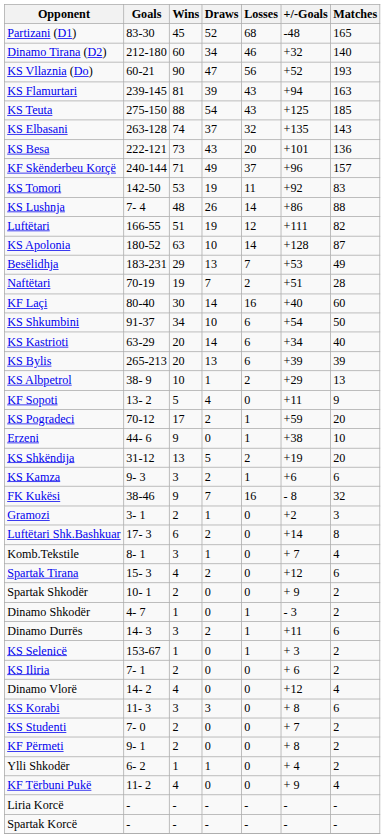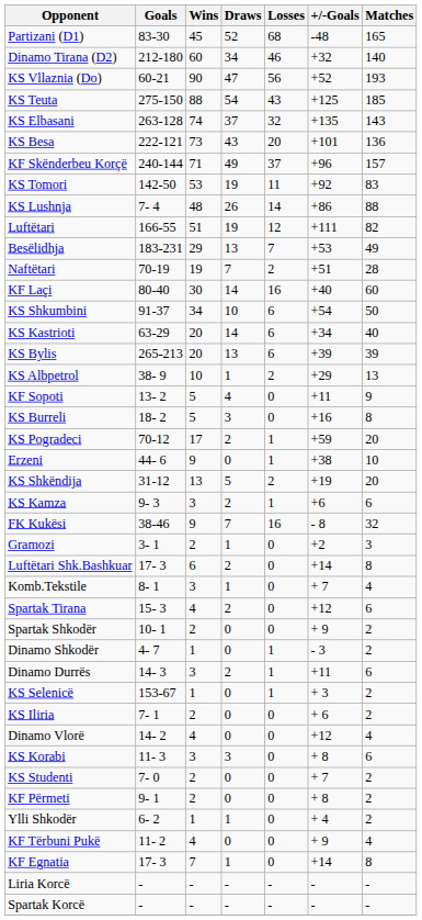 <table class="wikitable">
 <tr>
 <th>Opponent</th>
 <th>Goals</th>
 <th>Wins</th>
 <th>Draws</th>
 <th>Losses</th>
 <th>+/-Goals</th>
 <th>Matches</th>
 </tr>
 <tr>
 <td><a href='#'>Partizani</a> (<a href='#'>D1</a>)</td>
 <td>83-30</td>
 <td>45</td>
 <td>52</td>
 <td>68</td>
 <td>-48</td>
 <td>165</td>
 </tr>
 <tr>
 <td><a href='#'>Dinamo Tirana</a> (<a href='#'>D2</a>)</td>
 <td>212-180</td>
 <td>60</td>
 <td>34</td>
 <td>46</td>
 <td>+32</td>
 <td>140</td>
 </tr>
 <tr>
 <td><a href='#'>KS Vllaznia</a> (<a href='#'>Do</a>)</td>
 <td>60-21</td>
 <td>90</td>
 <td>47</td>
 <td>56</td>
 <td>+52</td>
 <td>193</td>
-</tr>
-<tr>
-<td><a href='#'>KS Flamurtari</a></td>
-<td>239-145</td>
-<td>81</td>
-<td>39</td>
-<td>43</td>
-<td>+94</td>
-<td>163</td>
 </tr>
 <tr>
 <td><a href='#'>KS Teuta</a></td>
 <td>275-150</td>
 <td>88</td>
 <td>54</td>
 <td>43</td>
 <td>+125</td>
 <td>185</td>
 </tr>
 <tr>
 <td><a href='#'>KS Elbasani</a></td>
 <td>263-128</td>
 <td>74</td>
 <td>37</td>
 <td>32</td>
 <td>+135</td>
 <td>143</td>
 </tr>
 <tr>
 <td><a href='#'>KS Besa</a></td>
 <td>222-121</td>
 <td>73</td>
 <td>43</td>
 <td>20</td>
 <td>+101</td>
 <td>136</td>
 </tr>
 <tr>
 <td><a href='#'>KF Skënderbeu Korçë</a></td>
 <td>240-144</td>
 <td>71</td>
 <td>49</td>
 <td>37</td>
 <td>+96</td>
 <td>157</td>
 </tr>
 <tr>
 <td><a href='#'>KS Tomori</a></td>
 <td>142-50</td>
 <td>53</td>
 <td>19</td>
 <td>11</td>
 <td>+92</td>
 <td>83</td>
 </tr>
 <tr>
 <td><a href='#'>KS Lushnja</a></td>
 <td>7- 4</td>
 <td>48</td>
 <td>26</td>
 <td>14</td>
 <td>+86</td>
 <td>88</td>
 </tr>
 <tr>
 <td><a href='#'>Luftëtari</a></td>
 <td>166-55</td>
 <td>51</td>
 <td>19</td>
 <td>12</td>
 <td>+111</td>
 <td>82</td>
-</tr>
-<tr>
-<td><a href='#'>KS Apolonia</a></td>
-<td>180-52</td>
-<td>63</td>
-<td>10</td>
-<td>14</td>
-<td>+128</td>
-<td>87</td>
 </tr>
 <tr>
 <td><a href='#'>Besëlidhja</a></td>
 <td>183-231</td>
 <td>29</td>
 <td>13</td>
 <td>7</td>
 <td>+53</td>
 <td>49</td>
 </tr>
 <tr>
 <td><a href='#'>Naftëtari</a></td>
 <td>70-19</td>
 <td>19</td>
 <td>7</td>
 <td>2</td>
 <td>+51</td>
 <td>28</td>
 </tr>
 <tr>
 <td><a href='#'>KF Laçi</a></td>
 <td>80-40</td>
 <td>30</td>
 <td>14</td>
 <td>16</td>
 <td>+40</td>
 <td>60</td>
 </tr>
 <tr>
 <td><a href='#'>KS Shkumbini</a></td>
 <td>91-37</td>
 <td>34</td>
 <td>10</td>
 <td>6</td>
 <td>+54</td>
 <td>50</td>
 </tr>
 <tr>
 <td><a href='#'>KS Kastrioti</a></td>
 <td>63-29</td>
 <td>20</td>
 <td>14</td>
 <td>6</td>
 <td>+34</td>
 <td>40</td>
 </tr>
 <tr>
 <td><a href='#'>KS Bylis</a></td>
 <td>265-213</td>
 <td>20</td>
 <td>13</td>
 <td>6</td>
 <td>+39</td>
 <td>39</td>
 </tr>
 <tr>
 <td><a href='#'>KS Albpetrol</a></td>
 <td>38- 9</td>
 <td>10</td>
 <td>1</td>
 <td>2</td>
 <td>+29</td>
 <td>13</td>
 </tr>
 <tr>
 <td><a href='#'>KF Sopoti</a></td>
 <td>13- 2</td>
 <td>5</td>
 <td>4</td>
 <td>0</td>
 <td>+11</td>
 <td>9</td>
+</tr>
+<tr>
+<td><a href='#'>KS Burreli</a></td>
+<td>18- 2</td>
+<td>5</td>
+<td>3</td>
+<td>0</td>
+<td>+16</td>
+<td>8</td>
 </tr>
 <tr>
 <td><a href='#'>KS Pogradeci</a></td>
 <td>70-12</td>
 <td>17</td>
 <td>2</td>
 <td>1</td>
 <td>+59</td>
 <td>20</td>
 </tr>
 <tr>
 <td><a href='#'>Erzeni</a></td>
 <td>44- 6</td>
 <td>9</td>
 <td>0</td>
 <td>1</td>
 <td>+38</td>
 <td>10</td>
 </tr>
 <tr>
 <td><a href='#'>KS Shkëndija</a></td>
 <td>31-12</td>
 <td>13</td>
 <td>5</td>
 <td>2</td>
 <td>+19</td>
 <td>20</td>
 </tr>
 <tr>
 <td><a href='#'>KS Kamza</a></td>
 <td>9- 3</td>
 <td>3</td>
 <td>2</td>
 <td>1</td>
 <td>+6</td>
 <td>6</td>
 </tr>
 <tr>
 <td><a href='#'>FK Kukësi</a></td>
 <td>38-46</td>
 <td>9</td>
 <td>7</td>
 <td>16</td>
 <td>- 8</td>
 <td>32</td>
 </tr>
 <tr>
 <td><a href='#'>Gramozi</a></td>
 <td>3- 1</td>
 <td>2</td>
 <td>1</td>
 <td>0</td>
 <td>+2</td>
 <td>3</td>
 </tr>
 <tr>
 <td><a href='#'>Luftëtari Shk.Bashkuar</a></td>
 <td>17- 3</td>
 <td>6</td>
 <td>2</td>
 <td>0</td>
 <td>+14</td>
 <td>8</td>
 </tr>
 <tr>
 <td>Komb.Tekstile</td>
 <td>8- 1</td>
 <td>3</td>
 <td>1</td>
 <td>0</td>
 <td>+ 7</td>
 <td>4</td>
 </tr>
 <tr>
 <td><a href='#'>Spartak Tirana</a></td>
 <td>15- 3</td>
 <td>4</td>
 <td>2</td>
 <td>0</td>
 <td>+12</td>
 <td>6</td>
 </tr>
 <tr>
 <td>Spartak Shkodër</td>
 <td>10- 1</td>
 <td>2</td>
 <td>0</td>
 <td>0</td>
 <td>+ 9</td>
 <td>2</td>
 </tr>
 <tr>
 <td>Dinamo Shkodër</td>
 <td>4- 7</td>
 <td>1</td>
 <td>0</td>
 <td>1</td>
 <td>- 3</td>
 <td>2</td>
 </tr>
 <tr>
 <td>Dinamo Durrës</td>
 <td>14- 3</td>
 <td>3</td>
 <td>2</td>
 <td>1</td>
 <td>+11</td>
 <td>6</td>
 </tr>
 <tr>
 <td><a href='#'>KS Selenicë</a></td>
 <td>153-67</td>
 <td>1</td>
 <td>0</td>
 <td>1</td>
 <td>+ 3</td>
 <td>2</td>
 </tr>
 <tr>
 <td><a href='#'>KS Iliria</a></td>
 <td>7- 1</td>
 <td>2</td>
 <td>0</td>
 <td>0</td>
 <td>+ 6</td>
 <td>2</td>
 </tr>
 <tr>
 <td>Dinamo Vlorë</td>
 <td>14- 2</td>
 <td>4</td>
 <td>0</td>
 <td>0</td>
 <td>+12</td>
 <td>4</td>
 </tr>
 <tr>
 <td><a href='#'>KS Korabi</a></td>
 <td>11- 3</td>
 <td>3</td>
 <td>3</td>
 <td>0</td>
 <td>+ 8</td>
 <td>6</td>
 </tr>
 <tr>
 <td><a href='#'>KS Studenti</a></td>
 <td>7- 0</td>
 <td>2</td>
 <td>0</td>
 <td>0</td>
 <td>+ 7</td>
 <td>2</td>
 </tr>
 <tr>
 <td><a href='#'>KF Përmeti</a></td>
 <td>9- 1</td>
 <td>2</td>
 <td>0</td>
 <td>0</td>
 <td>+ 8</td>
 <td>2</td>
 </tr>
 <tr>
 <td>Ylli Shkodër</td>
 <td>6- 2</td>
 <td>1</td>
 <td>1</td>
 <td>0</td>
 <td>+ 4</td>
 <td>2</td>
 </tr>
 <tr>
 <td><a href='#'>KF Tërbuni Pukë</a></td>
 <td>11- 2</td>
 <td>4</td>
 <td>0</td>
 <td>0</td>
 <td>+ 9</td>
 <td>4</td>
 </tr>
 <tr>
+<td><a href='#'>KF Egnatia</a></td>
+<td>17- 3</td>
+<td>7</td>
+<td>1</td>
+<td>0</td>
+<td>+14</td>
+<td>8</td>
+</tr>
+<tr>
 <td>Liria Korcë</td>
 <td>-</td>
 <td>-</td>
 <td>-</td>
 <td>-</td>
 <td>-</td>
 <td>-</td>
 </tr>
 <tr>
 <td>Spartak Korcë</td>
 <td>-</td>
 <td>-</td>
 <td>-</td>
 <td>-</td>
 <td>-</td>
 <td>-</td>
 </tr>
 <tr>
 </tr>
 </table>
